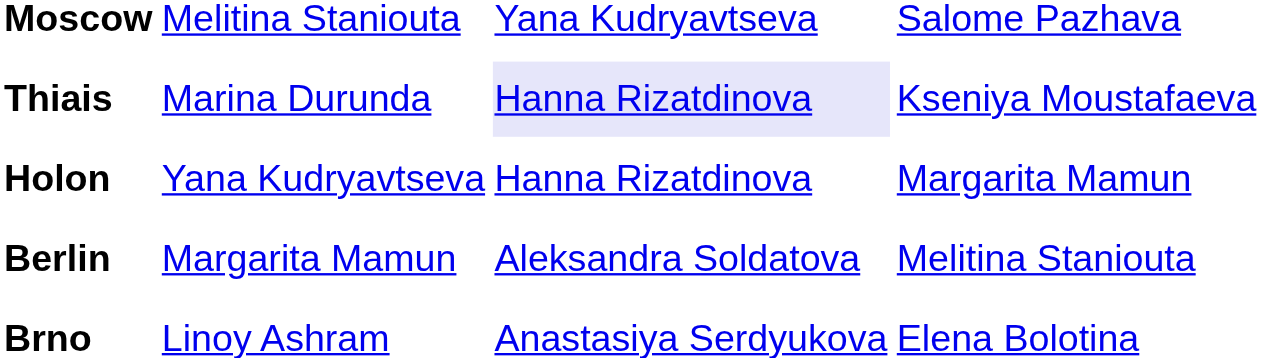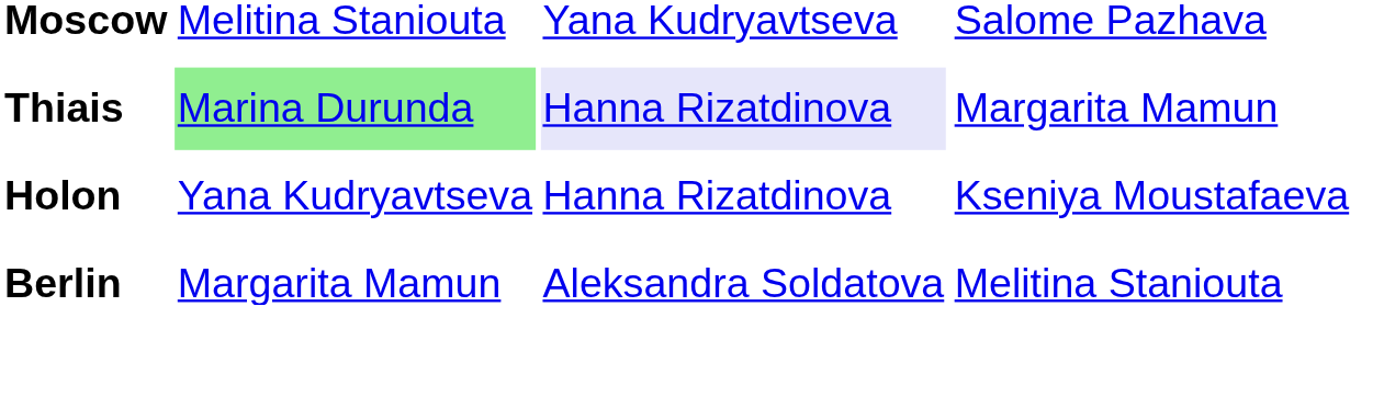 <table>
 <tr>
 <th scope=row style="text-align:left">Moscow</th>
 <td style="height:30px;"> <a href='#'>Melitina Staniouta</a></td>
 <td style="height:30px;"> <a href='#'>Yana Kudryavtseva</a></td>
 <td style="height:30px;"> <a href='#'>Salome Pazhava</a></td>
 </tr>
 <tr>
 <th scope=row style="text-align:left">Thiais</th>
-<td style="height:30px;"> <a href='#'>Marina Durunda</a></td>
+<td style="background: lightgreen; height:30px;"> <a href='#'>Marina Durunda</a></td>
 <td style="background: lavender; height:30px;"> <a href='#'>Hanna Rizatdinova</a></td>
-<td style="height:30px;"> <a href='#'>Kseniya Moustafaeva</a></td>
+<td style="height:30px;"> <a href='#'>Margarita Mamun</a></td>
 </tr>
 <tr>
 <th scope=row style="text-align:left">Holon</th>
 <td style="height:30px;"> <a href='#'>Yana Kudryavtseva</a></td>
 <td style="height:30px;"> <a href='#'>Hanna Rizatdinova</a></td>
-<td style="height:30px;"> <a href='#'>Margarita Mamun</a></td>
+<td style="height:30px;"> <a href='#'>Kseniya Moustafaeva</a></td>
 </tr>
 <tr>
 <th scope=row style="text-align:left">Berlin</th>
 <td style="height:30px;"> <a href='#'>Margarita Mamun</a></td>
 <td style="height:30px;"> <a href='#'>Aleksandra Soldatova</a></td>
 <td style="height:30px;"> <a href='#'>Melitina Staniouta</a></td>
 </tr>
 <tr>
-<th scope=row style="text-align:left">Brno</th>
-<td style="height:30px;"> <a href='#'>Linoy Ashram</a></td>
-<td style="height:30px;"> <a href='#'>Anastasiya Serdyukova</a></td>
-<td style="height:30px;"> <a href='#'>Elena Bolotina</a></td>
-</tr>
-<tr>
 </tr>
 </table>
